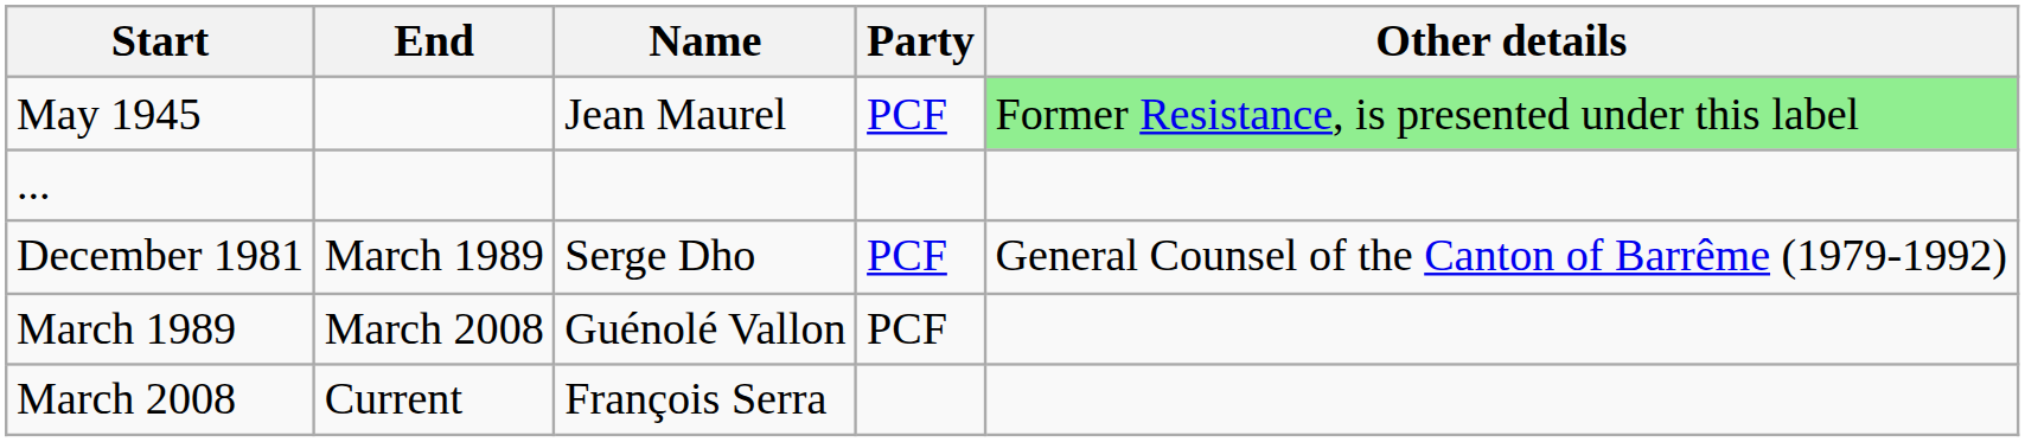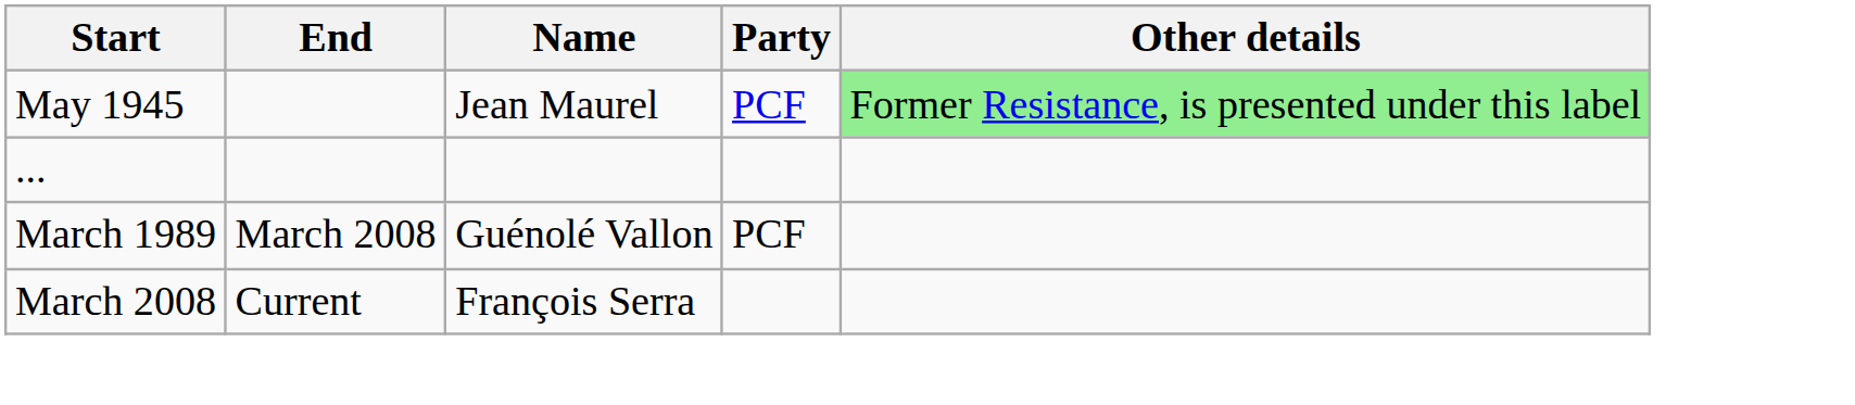 <table border="1" class="wikitable">
 <tr>
 <th>Start</th>
 <th>End</th>
 <th>Name</th>
 <th>Party</th>
 <th>Other details</th>
 </tr>
 <tr>
 <td>May 1945</td>
 <td></td>
 <td>Jean Maurel</td>
 <td><a href='#'>PCF</a></td>
 <td style="background: lightgreen;">Former <a href='#'>Resistance</a>, is presented under this label</td>
 </tr>
 <tr>
 <td>...</td>
 <td></td>
 <td></td>
 <td></td>
 </tr>
 <tr>
-<td>December 1981</td>
-<td>March 1989</td>
-<td>Serge Dho</td>
-<td><a href='#'>PCF</a></td>
-<td>General Counsel of the <a href='#'>Canton of Barrême</a> (1979-1992)</td>
-</tr>
-<tr>
 <td>March 1989</td>
 <td>March 2008</td>
 <td>Guénolé Vallon</td>
 <td>PCF</td>
 <td></td>
 </tr>
 <tr>
 <td>March 2008</td>
 <td>Current</td>
 <td>François Serra</td>
 <td></td>
 </tr>
 </table>
